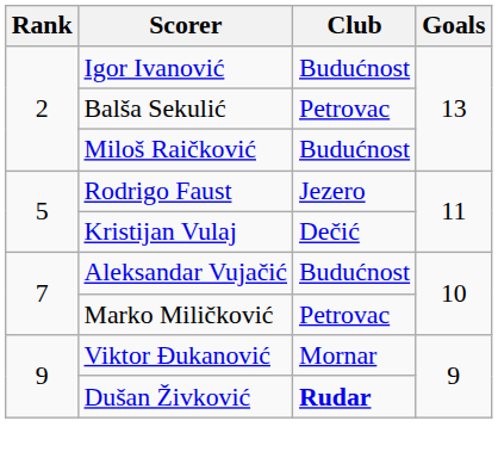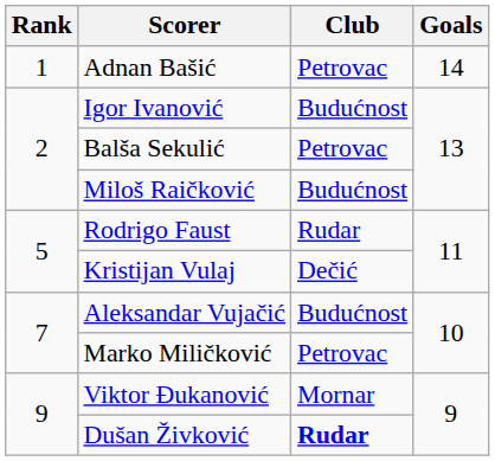 <table class="wikitable" style="text-align:center">
 <tr>
 <th>Rank</th>
 <th>Scorer</th>
 <th>Club</th>
 <th>Goals</th>
+</tr>
+<tr>
+<td>1</td>
+<td align="left"> Adnan Bašić</td>
+<td align="left"><a href='#'>Petrovac</a></td>
+<td>14</td>
 </tr>
 <tr>
 <td rowspan="3">2</td>
 <td align="left"> <a href='#'>Igor Ivanović</a></td>
 <td align="left"><a href='#'>Budućnost</a></td>
 <td rowspan="3">13</td>
 </tr>
 <tr>
 <td align="left"> Balša Sekulić</td>
 <td align="left"><a href='#'>Petrovac</a></td>
 </tr>
 <tr>
 <td align="left"> <a href='#'>Miloš Raičković</a></td>
 <td align="left"><a href='#'>Budućnost</a></td>
 </tr>
 <tr>
 <td rowspan="2">5</td>
 <td align="left"> <a href='#'>Rodrigo Faust</a></td>
-<td align="left"><a href='#'>Jezero</a></td>
+<td align="left"><a href='#'>Rudar</a></td>
 <td rowspan="2">11</td>
 </tr>
 <tr>
 <td align="left"> <a href='#'>Kristijan Vulaj</a></td>
 <td align="left"><a href='#'>Dečić</a></td>
 </tr>
 <tr>
 <td rowspan="2">7</td>
 <td align="left"> <a href='#'>Aleksandar Vujačić</a></td>
 <td align="left"><a href='#'>Budućnost</a></td>
 <td rowspan="2">10</td>
 </tr>
 <tr>
 <td align="left"> Marko Miličković</td>
 <td align="left"><a href='#'>Petrovac</a></td>
 </tr>
 <tr>
 <td rowspan="2">9</td>
 <td align="left"> <a href='#'>Viktor Đukanović</a></td>
 <td align="left"><a href='#'>Mornar</a></td>
 <td rowspan="2">9</td>
 </tr>
 <tr>
 <td align="left"> <a href='#'>Dušan Živković</a></td>
 <td align="left"><strong><a href='#'>Rudar</a></strong></td>
 </tr>
 </table>
